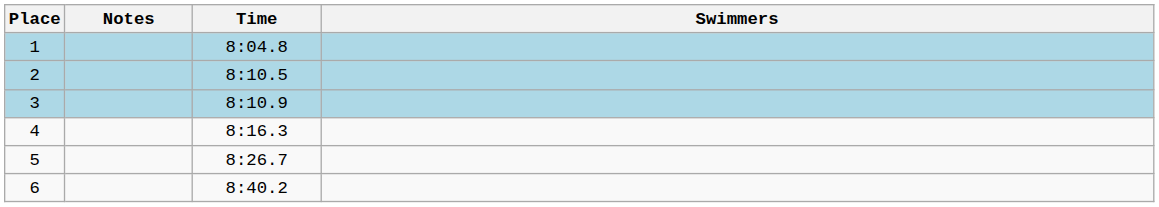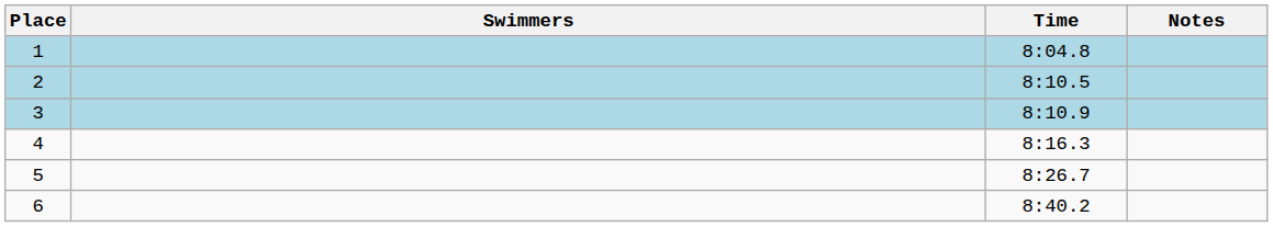 <table class=wikitable style="text-align:center">
 <tr>
 <th>Place</th>
+<th width=620>Swimmers</th>
+<th width=90>Time</th>
 <th width=90>Notes</th>
-<th width=90>Time</th>
-<th width=620>Swimmers</th>
 </tr>
 <tr bgcolor=lightblue>
 <td>1</td>
+<td align=left></td>
+<td>8:04.8</td>
 <td></td>
-<td>8:04.8</td>
-<td align=left></td>
 </tr>
 <tr bgcolor=lightblue>
 <td>2</td>
+<td align=left></td>
+<td>8:10.5</td>
 <td></td>
-<td>8:10.5</td>
-<td align=left></td>
 </tr>
 <tr bgcolor=lightblue>
 <td>3</td>
+<td align=left></td>
+<td>8:10.9</td>
 <td></td>
-<td>8:10.9</td>
-<td align=left></td>
 </tr>
 <tr>
 <td>4</td>
+<td align=left></td>
+<td>8:16.3</td>
 <td></td>
-<td>8:16.3</td>
-<td align=left></td>
 </tr>
 <tr>
 <td>5</td>
+<td align=left></td>
+<td>8:26.7</td>
 <td></td>
-<td>8:26.7</td>
-<td align=left></td>
 </tr>
 <tr>
 <td>6</td>
+<td align=left></td>
+<td>8:40.2</td>
 <td></td>
-<td>8:40.2</td>
-<td align=left></td>
 </tr>
 </table>
